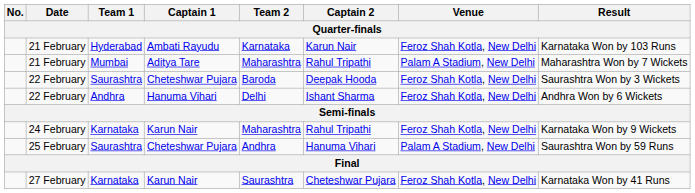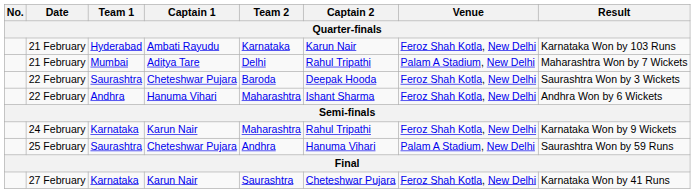 <table class="wikitable">
 <tr>
 <th>No.</th>
 <th>Date</th>
 <th>Team 1</th>
 <th>Captain 1</th>
 <th>Team 2</th>
 <th>Captain 2</th>
 <th>Venue</th>
 <th>Result</th>
 </tr>
 <tr>
 <th colspan="9">Quarter-finals</th>
 </tr>
 <tr>
 <td> </td>
 <td>21 February</td>
 <td><a href='#'>Hyderabad</a></td>
 <td><a href='#'>Ambati Rayudu</a></td>
 <td><a href='#'>Karnataka</a></td>
 <td><a href='#'>Karun Nair</a></td>
 <td><a href='#'>Feroz Shah Kotla</a>, <a href='#'>New Delhi</a></td>
 <td>Karnataka Won by 103 Runs</td>
 </tr>
 <tr>
 <td> </td>
 <td>21 February</td>
 <td><a href='#'>Mumbai</a></td>
 <td><a href='#'>Aditya Tare</a></td>
-<td><a href='#'>Maharashtra</a></td>
+<td><a href='#'>Delhi</a></td>
 <td><a href='#'>Rahul Tripathi</a></td>
 <td><a href='#'>Palam A Stadium</a>, <a href='#'>New Delhi</a></td>
 <td>Maharashtra Won by 7 Wickets</td>
 </tr>
 <tr>
 <td> </td>
 <td>22 February</td>
 <td><a href='#'>Saurashtra</a></td>
 <td><a href='#'>Cheteshwar Pujara</a></td>
 <td><a href='#'>Baroda</a></td>
 <td><a href='#'>Deepak Hooda</a></td>
 <td><a href='#'>Feroz Shah Kotla</a>, <a href='#'>New Delhi</a></td>
 <td>Saurashtra Won by 3 Wickets</td>
 </tr>
 <tr>
 <td> </td>
 <td>22 February</td>
 <td><a href='#'>Andhra</a></td>
 <td><a href='#'>Hanuma Vihari</a></td>
-<td><a href='#'>Delhi</a></td>
+<td><a href='#'>Maharashtra</a></td>
 <td><a href='#'>Ishant Sharma</a></td>
 <td><a href='#'>Feroz Shah Kotla</a>, <a href='#'>New Delhi</a></td>
 <td>Andhra Won by 6 Wickets</td>
 </tr>
 <tr>
 <th colspan="9">Semi-finals</th>
 </tr>
 <tr>
 <td> </td>
 <td>24 February</td>
 <td><a href='#'>Karnataka</a></td>
 <td><a href='#'>Karun Nair</a></td>
 <td><a href='#'>Maharashtra</a></td>
 <td><a href='#'>Rahul Tripathi</a></td>
 <td><a href='#'>Feroz Shah Kotla</a>, <a href='#'>New Delhi</a></td>
 <td>Karnataka Won by 9 Wickets</td>
 </tr>
 <tr>
 <td> </td>
 <td>25 February</td>
 <td><a href='#'>Saurashtra</a></td>
 <td><a href='#'>Cheteshwar Pujara</a></td>
 <td><a href='#'>Andhra</a></td>
 <td><a href='#'>Hanuma Vihari</a></td>
 <td><a href='#'>Palam A Stadium</a>, <a href='#'>New Delhi</a></td>
 <td>Saurashtra Won by 59 Runs</td>
 </tr>
 <tr>
 <th colspan="9">Final</th>
 </tr>
 <tr>
 <td> </td>
 <td>27 February</td>
 <td><a href='#'>Karnataka</a></td>
 <td><a href='#'>Karun Nair</a></td>
 <td><a href='#'>Saurashtra</a></td>
 <td><a href='#'>Cheteshwar Pujara</a></td>
 <td><a href='#'>Feroz Shah Kotla</a>, <a href='#'>New Delhi</a></td>
 <td>Karnataka Won by 41 Runs</td>
 </tr>
 </table>
